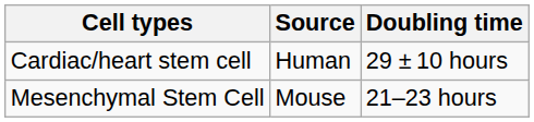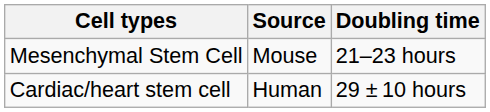 <table class="wikitable">
 <tr>
 <th>Cell types</th>
 <th>Source</th>
 <th>Doubling time</th>
 </tr>
 <tr>
+<td>Mesenchymal Stem Cell</td>
+<td>Mouse</td>
+<td>21–23 hours</td>
+</tr>
+<tr>
 <td>Cardiac/heart stem cell</td>
 <td>Human</td>
 <td>29 ± 10 hours</td>
 </tr>
-<tr>
-<td>Mesenchymal Stem Cell</td>
-<td>Mouse</td>
-<td>21–23 hours</td>
-</tr>
 </table>
